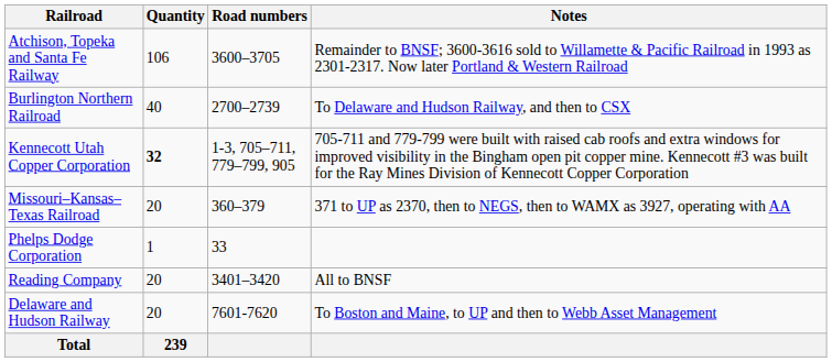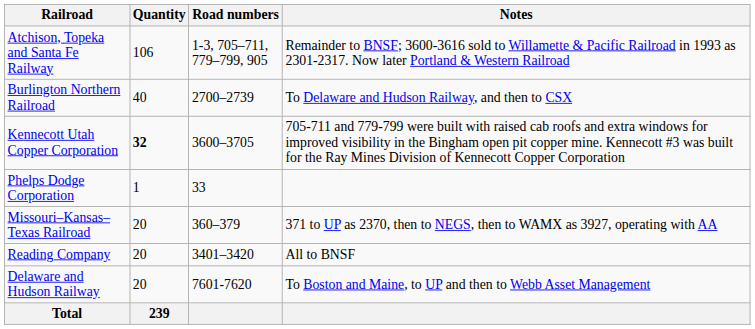 <table class="wikitable">
 <tr>
 <th bgcolor=#C0C090>Railroad</th>
 <th bgcolor=#C0C090>Quantity</th>
 <th bgcolor=#C0C090>Road numbers</th>
 <th bgcolor=#C0C090>Notes</th>
 </tr>
 <tr>
 <td><a href='#'>Atchison, Topeka and Santa Fe Railway</a></td>
 <td>106</td>
-<td>3600–3705</td>
+<td>1-3, 705–711, 779–799, 905</td>
 <td>Remainder to <a href='#'>BNSF</a>; 3600-3616 sold to <a href='#'>Willamette & Pacific Railroad</a> in 1993 as 2301-2317. Now later <a href='#'>Portland & Western Railroad</a></td>
 </tr>
 <tr>
 <td><a href='#'>Burlington Northern Railroad</a></td>
 <td>40</td>
 <td>2700–2739</td>
 <td>To <a href='#'>Delaware and Hudson Railway</a>, and then to <a href='#'>CSX</a></td>
 </tr>
 <tr>
 <td><a href='#'>Kennecott Utah Copper Corporation</a></td>
 <td><strong>32</strong></td>
-<td>1-3, 705–711, 779–799, 905</td>
+<td>3600–3705</td>
 <td>705-711 and 779-799 were built with raised cab roofs and extra windows for improved visibility in the Bingham open pit copper mine. Kennecott #3 was built for the Ray Mines Division of Kennecott Copper Corporation</td>
+</tr>
+<tr>
+<td><a href='#'>Phelps Dodge Corporation</a></td>
+<td>1</td>
+<td>33</td>
+<td></td>
 </tr>
 <tr>
 <td><a href='#'>Missouri–Kansas–Texas Railroad</a></td>
 <td>20</td>
 <td>360–379</td>
 <td>371 to <a href='#'>UP</a> as 2370, then to <a href='#'>NEGS</a>, then to WAMX as 3927, operating with <a href='#'>AA</a></td>
-</tr>
-<tr>
-<td><a href='#'>Phelps Dodge Corporation</a></td>
-<td>1</td>
-<td>33</td>
-<td></td>
 </tr>
 <tr>
 <td><a href='#'>Reading Company</a></td>
 <td>20</td>
 <td>3401–3420</td>
 <td>All to BNSF</td>
 </tr>
 <tr>
 <td><a href='#'>Delaware and Hudson Railway</a></td>
 <td>20</td>
 <td>7601-7620</td>
 <td>To <a href='#'>Boston and Maine</a>, to <a href='#'>UP</a> and then to <a href='#'>Webb Asset Management</a></td>
 </tr>
 <tr>
 <th>Total</th>
 <th>239</th>
 <th></th>
 <th></th>
 </tr>
 </table>
